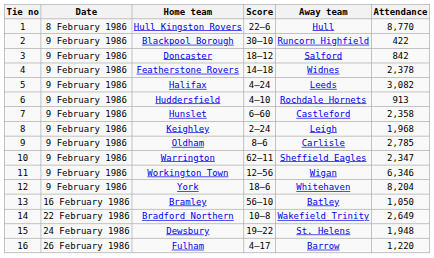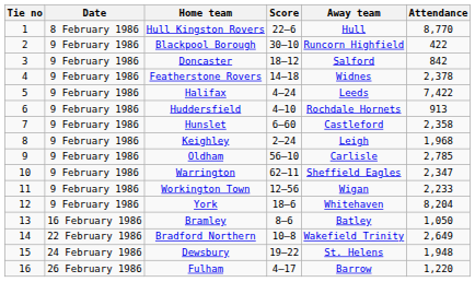 <table class="wikitable" style="text-align:center">
 <tr>
 <th>Tie no</th>
 <th>Date</th>
 <th>Home team</th>
 <th>Score</th>
 <th>Away team</th>
 <th>Attendance</th>
 </tr>
 <tr>
 <td>1</td>
 <td>8 February 1986</td>
 <td><a href='#'>Hull Kingston Rovers</a></td>
 <td>22–6</td>
 <td><a href='#'>Hull</a></td>
 <td>8,770</td>
 </tr>
 <tr>
 <td>2</td>
 <td>9 February 1986</td>
 <td><a href='#'>Blackpool Borough</a></td>
 <td>30–10</td>
 <td><a href='#'>Runcorn Highfield</a></td>
 <td>422</td>
 </tr>
 <tr>
 <td>3</td>
 <td>9 February 1986</td>
 <td><a href='#'>Doncaster</a></td>
 <td>18–12</td>
 <td><a href='#'>Salford</a></td>
 <td>842</td>
 </tr>
 <tr>
 <td>4</td>
 <td>9 February 1986</td>
 <td><a href='#'>Featherstone Rovers</a></td>
 <td>14–18</td>
 <td><a href='#'>Widnes</a></td>
 <td>2,378</td>
 </tr>
 <tr>
 <td>5</td>
 <td>9 February 1986</td>
 <td><a href='#'>Halifax</a></td>
 <td>4–24</td>
 <td><a href='#'>Leeds</a></td>
-<td>3,082</td>
+<td>7,422</td>
 </tr>
 <tr>
 <td>6</td>
 <td>9 February 1986</td>
 <td><a href='#'>Huddersfield</a></td>
 <td>4–10</td>
 <td><a href='#'>Rochdale Hornets</a></td>
 <td>913</td>
 </tr>
 <tr>
 <td>7</td>
 <td>9 February 1986</td>
 <td><a href='#'>Hunslet</a></td>
 <td>6–60</td>
 <td><a href='#'>Castleford</a></td>
 <td>2,358</td>
 </tr>
 <tr>
 <td>8</td>
 <td>9 February 1986</td>
 <td><a href='#'>Keighley</a></td>
 <td>2–24</td>
 <td><a href='#'>Leigh</a></td>
 <td>1,968</td>
 </tr>
 <tr>
 <td>9</td>
 <td>9 February 1986</td>
 <td><a href='#'>Oldham</a></td>
-<td>8–6</td>
+<td>56–10</td>
 <td><a href='#'>Carlisle</a></td>
 <td>2,785</td>
 </tr>
 <tr>
 <td>10</td>
 <td>9 February 1986</td>
 <td><a href='#'>Warrington</a></td>
 <td>62–11</td>
 <td><a href='#'>Sheffield Eagles</a></td>
 <td>2,347</td>
 </tr>
 <tr>
 <td>11</td>
 <td>9 February 1986</td>
 <td><a href='#'>Workington Town</a></td>
 <td>12–56</td>
 <td><a href='#'>Wigan</a></td>
-<td>6,346</td>
+<td>2,233</td>
 </tr>
 <tr>
 <td>12</td>
 <td>9 February 1986</td>
 <td><a href='#'>York</a></td>
 <td>18–6</td>
 <td><a href='#'>Whitehaven</a></td>
 <td>8,204</td>
 </tr>
 <tr>
 <td>13</td>
 <td>16 February 1986</td>
 <td><a href='#'>Bramley</a></td>
-<td>56–10</td>
+<td>8–6</td>
 <td><a href='#'>Batley</a></td>
 <td>1,050</td>
 </tr>
 <tr>
 <td>14</td>
 <td>22 February 1986</td>
 <td><a href='#'>Bradford Northern</a></td>
 <td>10–8</td>
 <td><a href='#'>Wakefield Trinity</a></td>
 <td>2,649</td>
 </tr>
 <tr>
 <td>15</td>
 <td>24 February 1986</td>
 <td><a href='#'>Dewsbury</a></td>
 <td>19–22</td>
 <td><a href='#'>St. Helens</a></td>
 <td>1,948</td>
 </tr>
 <tr>
 <td>16</td>
 <td>26 February 1986</td>
 <td><a href='#'>Fulham</a></td>
 <td>4–17</td>
 <td><a href='#'>Barrow</a></td>
 <td>1,220</td>
 </tr>
 </table>
